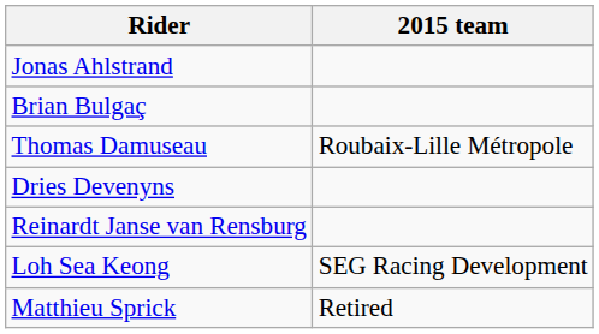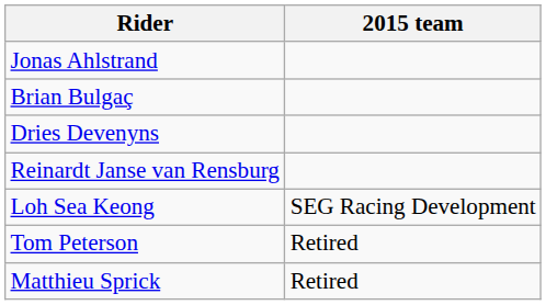 <table class="wikitable">
 <tr>
 <th>Rider</th>
 <th>2015 team</th>
 </tr>
 <tr>
 <td><a href='#'>Jonas Ahlstrand</a></td>
 <td></td>
 </tr>
 <tr>
 <td><a href='#'>Brian Bulgaç</a></td>
 <td></td>
 </tr>
 <tr>
-<td><a href='#'>Thomas Damuseau</a></td>
-<td>Roubaix-Lille Métropole</td>
-</tr>
-<tr>
 <td><a href='#'>Dries Devenyns</a></td>
 <td></td>
 </tr>
 <tr>
 <td><a href='#'>Reinardt Janse van Rensburg</a></td>
 <td></td>
 </tr>
 <tr>
 <td><a href='#'>Loh Sea Keong</a></td>
 <td>SEG Racing Development</td>
 </tr>
 <tr>
+<td><a href='#'>Tom Peterson</a></td>
+<td>Retired</td>
+</tr>
+<tr>
 <td><a href='#'>Matthieu Sprick</a></td>
 <td>Retired</td>
 </tr>
 </table>
